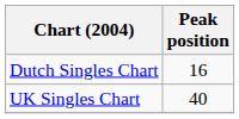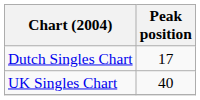 <table class="wikitable">
 <tr>
 <th align="left">Chart (2004)</th>
 <th align="left">Peak<br>position</th>
 </tr>
 <tr>
 <td align="left"><a href='#'>Dutch Singles Chart</a></td>
-<td align="center">16</td>
+<td align="center">17</td>
 </tr>
 <tr>
 <td align="left"><a href='#'>UK Singles Chart</a></td>
 <td align="center">40</td>
 </tr>
 <tr>
 </tr>
 </table>
